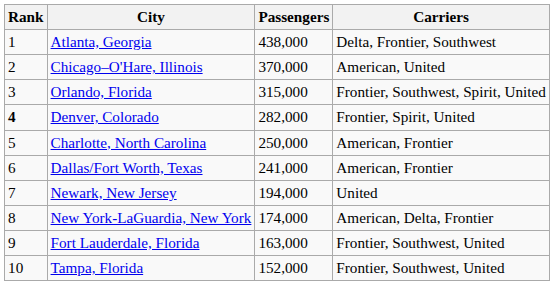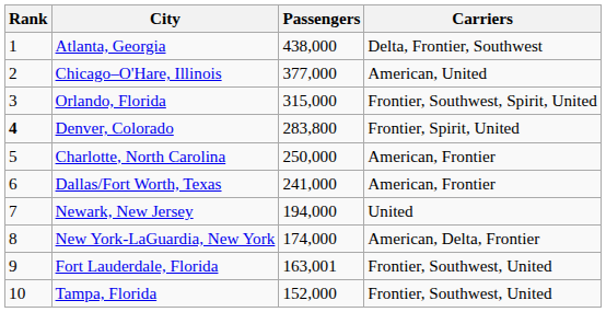 <table class="wikitable sortable" style="font-size: 95%" width= align=>
 <tr>
 <th>Rank</th>
 <th>City</th>
 <th>Passengers</th>
 <th>Carriers</th>
 </tr>
 <tr>
 <td>1</td>
 <td><a href='#'>Atlanta, Georgia</a></td>
 <td>438,000</td>
 <td>Delta, Frontier, Southwest</td>
 </tr>
 <tr>
 <td>2</td>
 <td><a href='#'>Chicago–O'Hare, Illinois</a></td>
-<td>370,000</td>
+<td>377,000</td>
 <td>American, United</td>
 </tr>
 <tr>
 <td>3</td>
 <td><a href='#'>Orlando, Florida</a></td>
 <td>315,000</td>
 <td>Frontier, Southwest, Spirit, United</td>
 </tr>
 <tr>
 <td><strong>4</strong></td>
 <td><a href='#'>Denver, Colorado</a></td>
-<td>282,000</td>
+<td>283,800</td>
 <td>Frontier, Spirit, United</td>
 </tr>
 <tr>
 <td>5</td>
 <td><a href='#'>Charlotte, North Carolina</a></td>
 <td>250,000</td>
 <td>American, Frontier</td>
 </tr>
 <tr>
 <td>6</td>
 <td><a href='#'>Dallas/Fort Worth, Texas</a></td>
 <td>241,000</td>
 <td>American, Frontier</td>
 </tr>
 <tr>
 <td>7</td>
 <td><a href='#'>Newark, New Jersey</a></td>
 <td>194,000</td>
 <td>United</td>
 </tr>
 <tr>
 <td>8</td>
 <td><a href='#'>New York-LaGuardia, New York</a></td>
 <td>174,000</td>
 <td>American, Delta, Frontier</td>
 </tr>
 <tr>
 <td>9</td>
 <td><a href='#'>Fort Lauderdale, Florida</a></td>
-<td>163,000</td>
+<td>163,001</td>
 <td>Frontier, Southwest, United</td>
 </tr>
 <tr>
 <td>10</td>
 <td><a href='#'>Tampa, Florida</a></td>
 <td>152,000</td>
 <td>Frontier, Southwest, United</td>
 </tr>
 </table>
